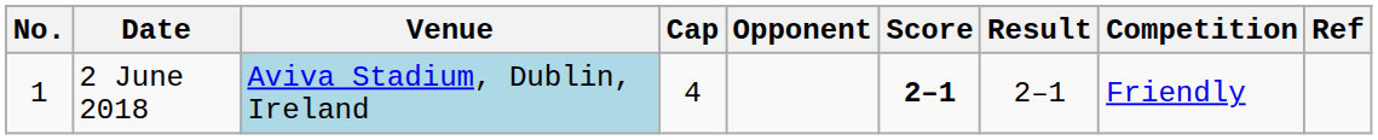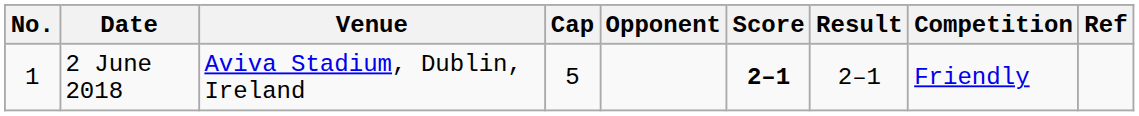 <table class="wikitable">
 <tr>
 <th scope=col>No.</th>
 <th scope=col data-sort-type=date>Date</th>
 <th scope=col>Venue</th>
 <th scope=col>Cap</th>
 <th scope=col>Opponent</th>
 <th scope=col>Score</th>
 <th scope=col>Result</th>
 <th scope=col>Competition</th>
 <th>Ref</th>
 </tr>
 <tr>
 <td align=center>1</td>
 <td>2 June 2018</td>
-<td style="background: lightblue;"><a href='#'>Aviva Stadium</a>, Dublin, Ireland</td>
-<td scope=row style="text-align: center;">4</td>
+<td><a href='#'>Aviva Stadium</a>, Dublin, Ireland</td>
+<td scope=row style="text-align: center;">5</td>
 <td></td>
 <td align=center><strong>2–1</strong></td>
 <td align=center>2–1</td>
 <td><a href='#'>Friendly</a></td>
 <td></td>
 </tr>
 </table>
